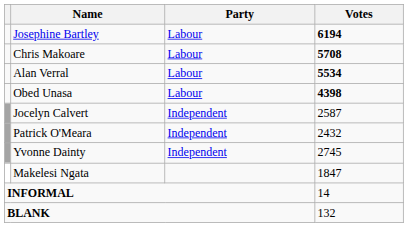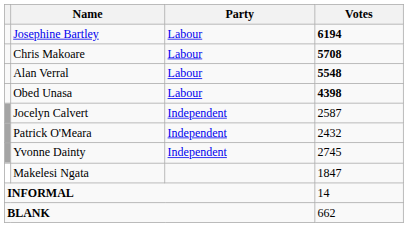 <table width="40%" class="wikitable" style="font-size: 95%; width=20%;">
 <tr>
 <th width=1%></th>
 <th width=35%>Name</th>
 <th width=34%>Party</th>
 <th WIDTH=20%>Votes</th>
 </tr>
 <tr>
 <td bgcolor=></td>
 <td><a href='#'>Josephine Bartley</a></td>
 <td><a href='#'>Labour</a></td>
 <td><strong>6194</strong></td>
 </tr>
 <tr>
 <td bgcolor=></td>
 <td>Chris Makoare</td>
 <td><a href='#'>Labour</a></td>
 <td><strong>5708</strong></td>
 </tr>
 <tr>
 <td bgcolor=></td>
 <td>Alan Verral</td>
 <td><a href='#'>Labour</a></td>
-<td><strong>5534</strong></td>
+<td><strong>5548</strong></td>
 </tr>
 <tr>
 <td bgcolor=></td>
 <td>Obed Unasa</td>
 <td><a href='#'>Labour</a></td>
 <td><strong>4398</strong></td>
 </tr>
 <tr>
 <td bgcolor=#A4A4A4></td>
 <td>Jocelyn Calvert</td>
 <td><a href='#'>Independent</a></td>
 <td>2587</td>
 </tr>
 <tr>
 <td bgcolor=#A4A4A4></td>
 <td>Patrick O'Meara</td>
 <td><a href='#'>Independent</a></td>
 <td>2432</td>
 </tr>
 <tr>
 <td bgcolor=#A4A4A4></td>
 <td>Yvonne Dainty</td>
 <td><a href='#'>Independent</a></td>
 <td>2745</td>
 </tr>
 <tr>
 <td bgcolor=#FFFFFF></td>
 <td>Makelesi Ngata</td>
 <td></td>
 <td>1847</td>
 </tr>
 <tr>
 <td colspan="3"><strong>INFORMAL</strong></td>
 <td>14</td>
 </tr>
 <tr>
 <td colspan="3"><strong>BLANK</strong></td>
-<td>132</td>
+<td>662</td>
 </tr>
 </table>
